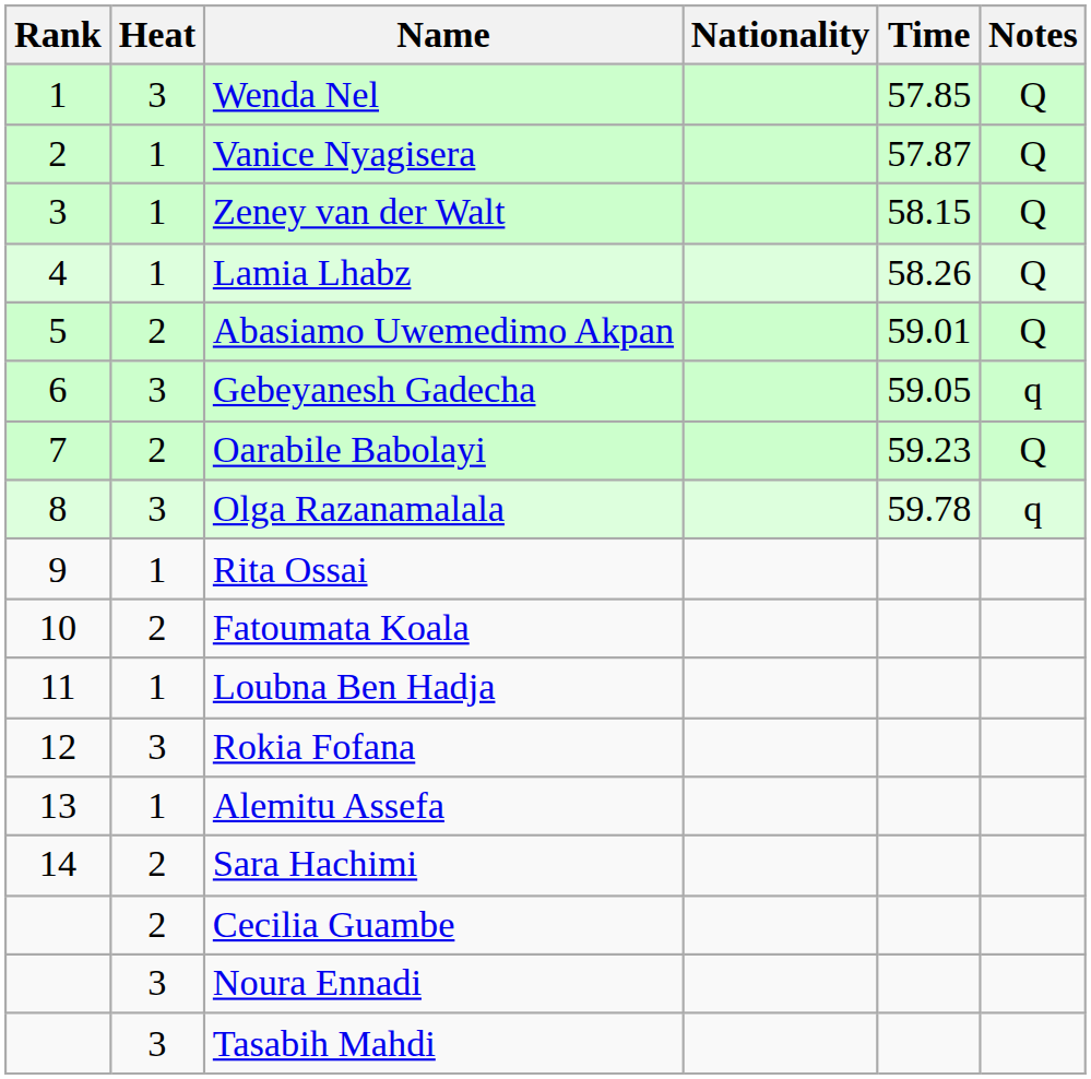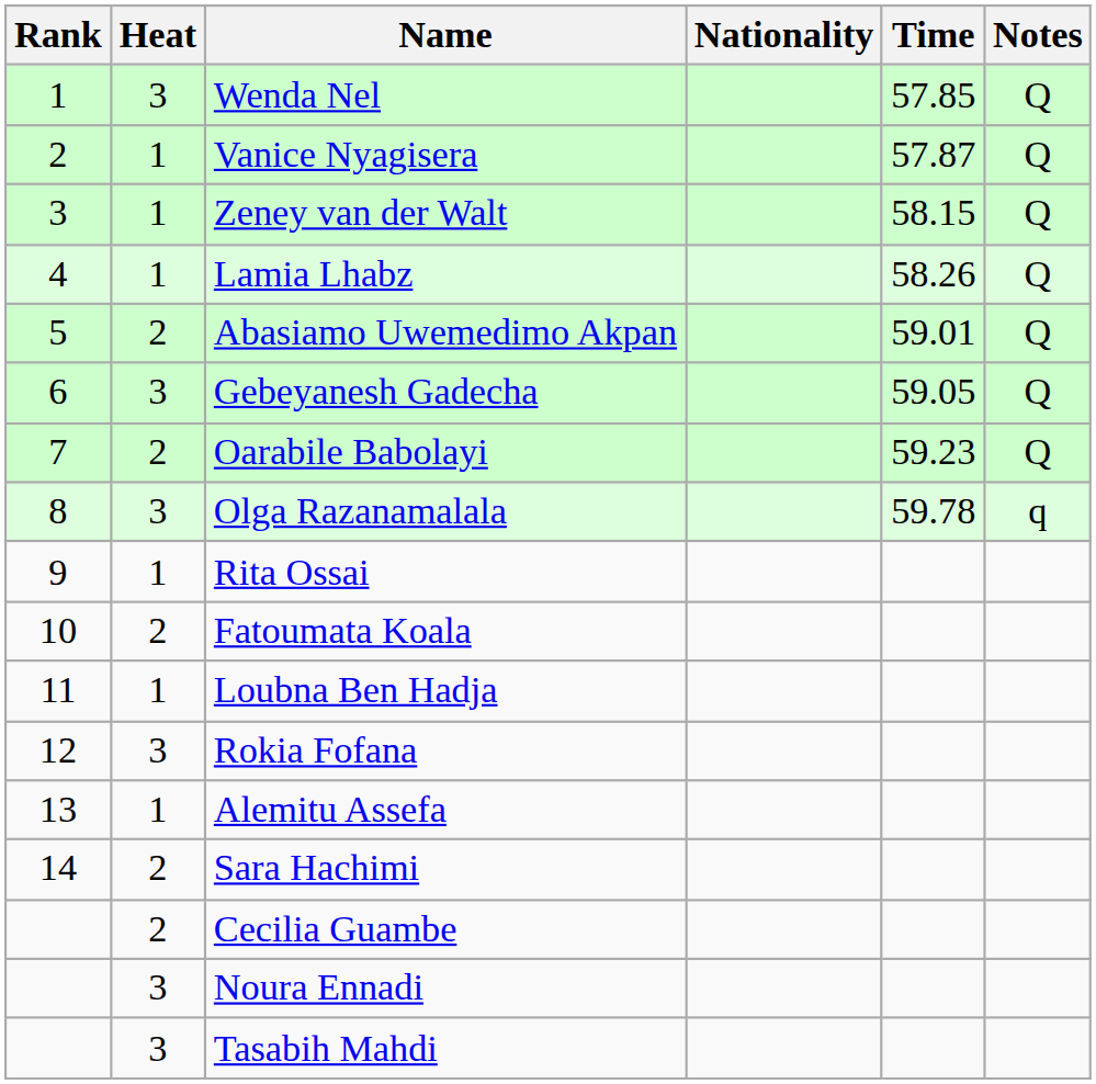 <table class="wikitable sortable" style="text-align:center">
 <tr>
 <th>Rank</th>
 <th>Heat</th>
 <th>Name</th>
 <th>Nationality</th>
 <th>Time</th>
 <th>Notes</th>
 </tr>
 <tr bgcolor=ccffcc>
 <td>1</td>
 <td>3</td>
 <td align=left><a href='#'>Wenda Nel</a></td>
 <td align=left></td>
 <td>57.85</td>
 <td>Q</td>
 </tr>
 <tr bgcolor=ccffcc>
 <td>2</td>
 <td>1</td>
 <td align=left><a href='#'>Vanice Nyagisera</a></td>
 <td align=left></td>
 <td>57.87</td>
 <td>Q</td>
 </tr>
 <tr bgcolor=ccffcc>
 <td>3</td>
 <td>1</td>
 <td align=left><a href='#'>Zeney van der Walt</a></td>
 <td align=left></td>
 <td>58.15</td>
 <td>Q</td>
 </tr>
 <tr bgcolor=ddffdd>
 <td>4</td>
 <td>1</td>
 <td align=left><a href='#'>Lamia Lhabz</a></td>
 <td align=left></td>
 <td>58.26</td>
 <td>Q</td>
 </tr>
 <tr bgcolor=ccffcc>
 <td>5</td>
 <td>2</td>
 <td align=left><a href='#'>Abasiamo Uwemedimo Akpan</a></td>
 <td align=left></td>
 <td>59.01</td>
 <td>Q</td>
 </tr>
 <tr bgcolor=ccffcc>
 <td>6</td>
 <td>3</td>
 <td align=left><a href='#'>Gebeyanesh Gadecha</a></td>
 <td align=left></td>
 <td>59.05</td>
-<td>q</td>
+<td>Q</td>
 </tr>
 <tr bgcolor=ccffcc>
 <td>7</td>
 <td>2</td>
 <td align=left><a href='#'>Oarabile Babolayi</a></td>
 <td align=left></td>
 <td>59.23</td>
 <td>Q</td>
 </tr>
 <tr bgcolor=ddffdd>
 <td>8</td>
 <td>3</td>
 <td align=left><a href='#'>Olga Razanamalala</a></td>
 <td align=left></td>
 <td>59.78</td>
 <td>q</td>
 </tr>
 <tr>
 <td>9</td>
 <td>1</td>
 <td align=left><a href='#'>Rita Ossai</a></td>
 <td align=left></td>
 <td></td>
 <td></td>
 </tr>
 <tr>
 <td>10</td>
 <td>2</td>
 <td align=left><a href='#'>Fatoumata Koala</a></td>
 <td align=left></td>
 <td></td>
 <td></td>
 </tr>
 <tr>
 <td>11</td>
 <td>1</td>
 <td align=left><a href='#'>Loubna Ben Hadja</a></td>
 <td align=left></td>
 <td></td>
 <td></td>
 </tr>
 <tr>
 <td>12</td>
 <td>3</td>
 <td align=left><a href='#'>Rokia Fofana</a></td>
 <td align=left></td>
 <td></td>
 <td></td>
 </tr>
 <tr>
 <td>13</td>
 <td>1</td>
 <td align=left><a href='#'>Alemitu Assefa</a></td>
 <td align=left></td>
 <td></td>
 <td></td>
 </tr>
 <tr>
 <td>14</td>
 <td>2</td>
 <td align=left><a href='#'>Sara Hachimi</a></td>
 <td align=left></td>
 <td></td>
 <td></td>
 </tr>
 <tr>
 <td></td>
 <td>2</td>
 <td align=left><a href='#'>Cecilia Guambe</a></td>
 <td align=left></td>
 <td></td>
 <td></td>
 </tr>
 <tr>
 <td></td>
 <td>3</td>
 <td align=left><a href='#'>Noura Ennadi</a></td>
 <td align=left></td>
 <td></td>
 <td></td>
 </tr>
 <tr>
 <td></td>
 <td>3</td>
 <td align=left><a href='#'>Tasabih Mahdi</a></td>
 <td align=left></td>
 <td></td>
 <td></td>
 </tr>
 </table>
